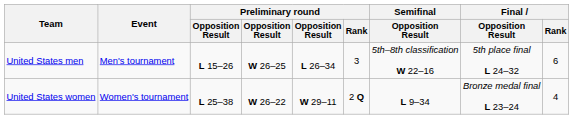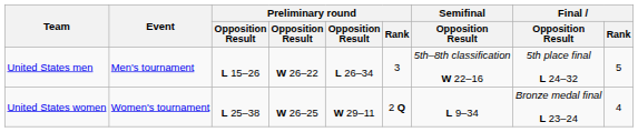 <table class=wikitable style=font-size:90%;text-align:center>
 <tr>
 <th rowspan=2>Team</th>
 <th rowspan=2>Event</th>
 <th colspan=4>Preliminary round</th>
 <th>Semifinal</th>
 <th colspan=2>Final / </th>
 </tr>
 <tr style=font-size:95%>
 <th>Opposition<br>Result</th>
 <th>Opposition<br>Result</th>
 <th>Opposition<br>Result</th>
 <th>Rank</th>
 <th>Opposition<br>Result</th>
 <th>Opposition<br>Result</th>
 <th>Rank</th>
 </tr>
 <tr>
 <td align=left><a href='#'>United States men</a></td>
 <td align=left><a href='#'>Men's tournament</a></td>
 <td><br><strong>L</strong> 15–26</td>
-<td><br><strong>W</strong> 26–25</td>
+<td><br><strong>W</strong> 26–22</td>
 <td><br><strong>L</strong> 26–34</td>
 <td>3</td>
 <td><em>5th–8th classification</em><br><br><strong>W</strong> 22–16</td>
 <td><em>5th place final</em><br><br><strong>L</strong> 24–32</td>
-<td>6</td>
+<td>5</td>
 </tr>
 <tr>
 <td align=left><a href='#'>United States women</a></td>
 <td align=left><a href='#'>Women's tournament</a></td>
 <td><br><strong>L</strong> 25–38</td>
-<td><br><strong>W</strong> 26–22</td>
+<td><br><strong>W</strong> 26–25</td>
 <td><br><strong>W</strong> 29–11</td>
 <td>2 <strong>Q</strong></td>
 <td><br><strong>L</strong> 9–34</td>
 <td><em>Bronze medal final</em><br><br><strong>L</strong> 23–24</td>
 <td>4</td>
 </tr>
 </table>
